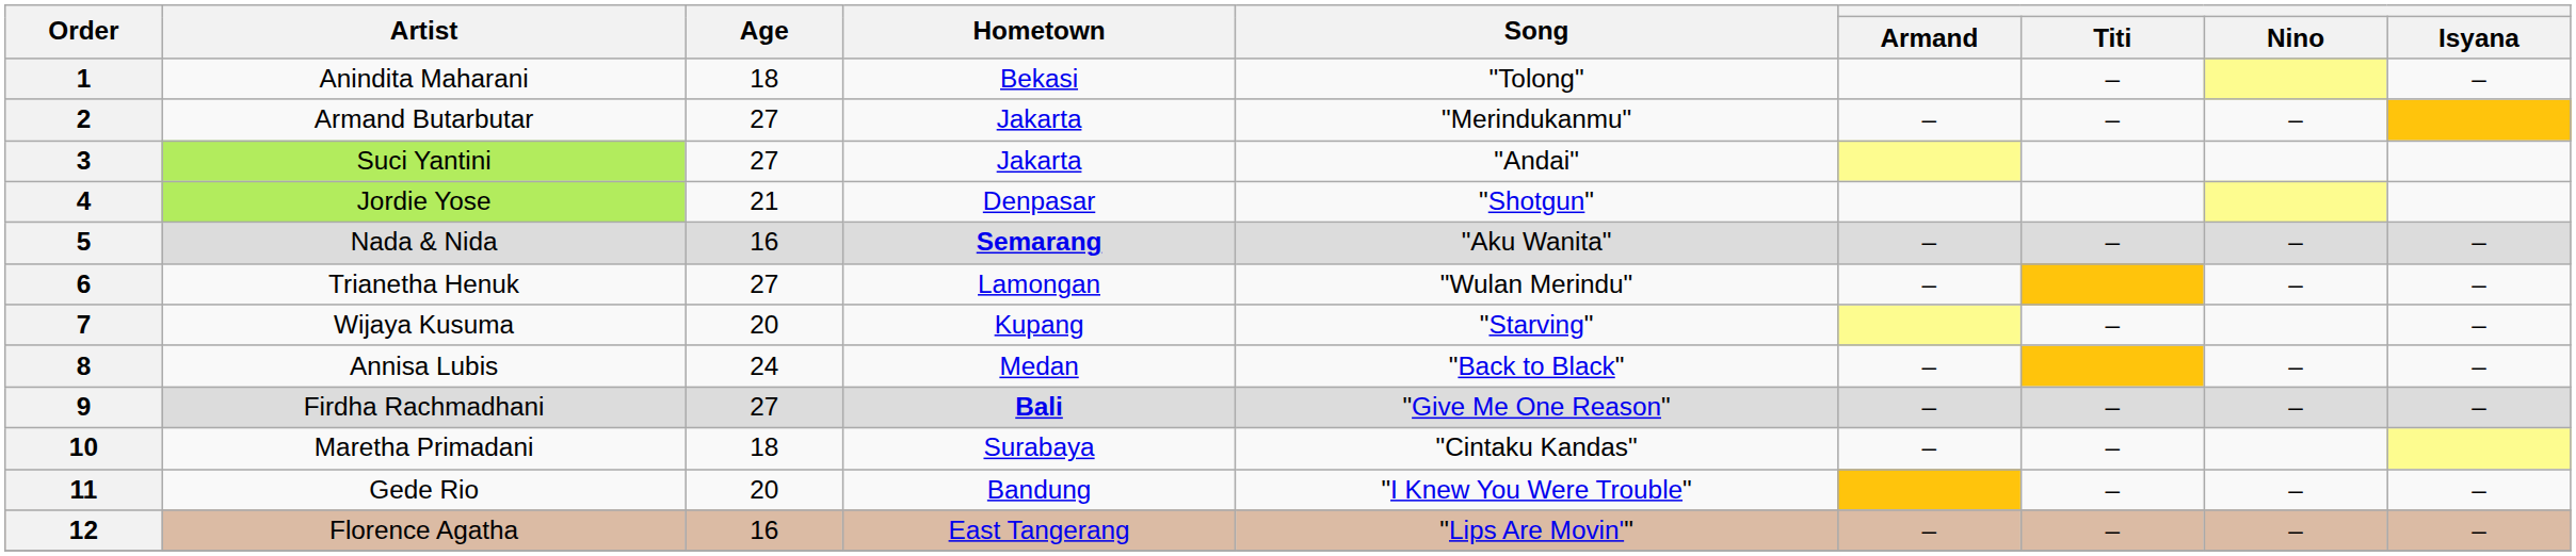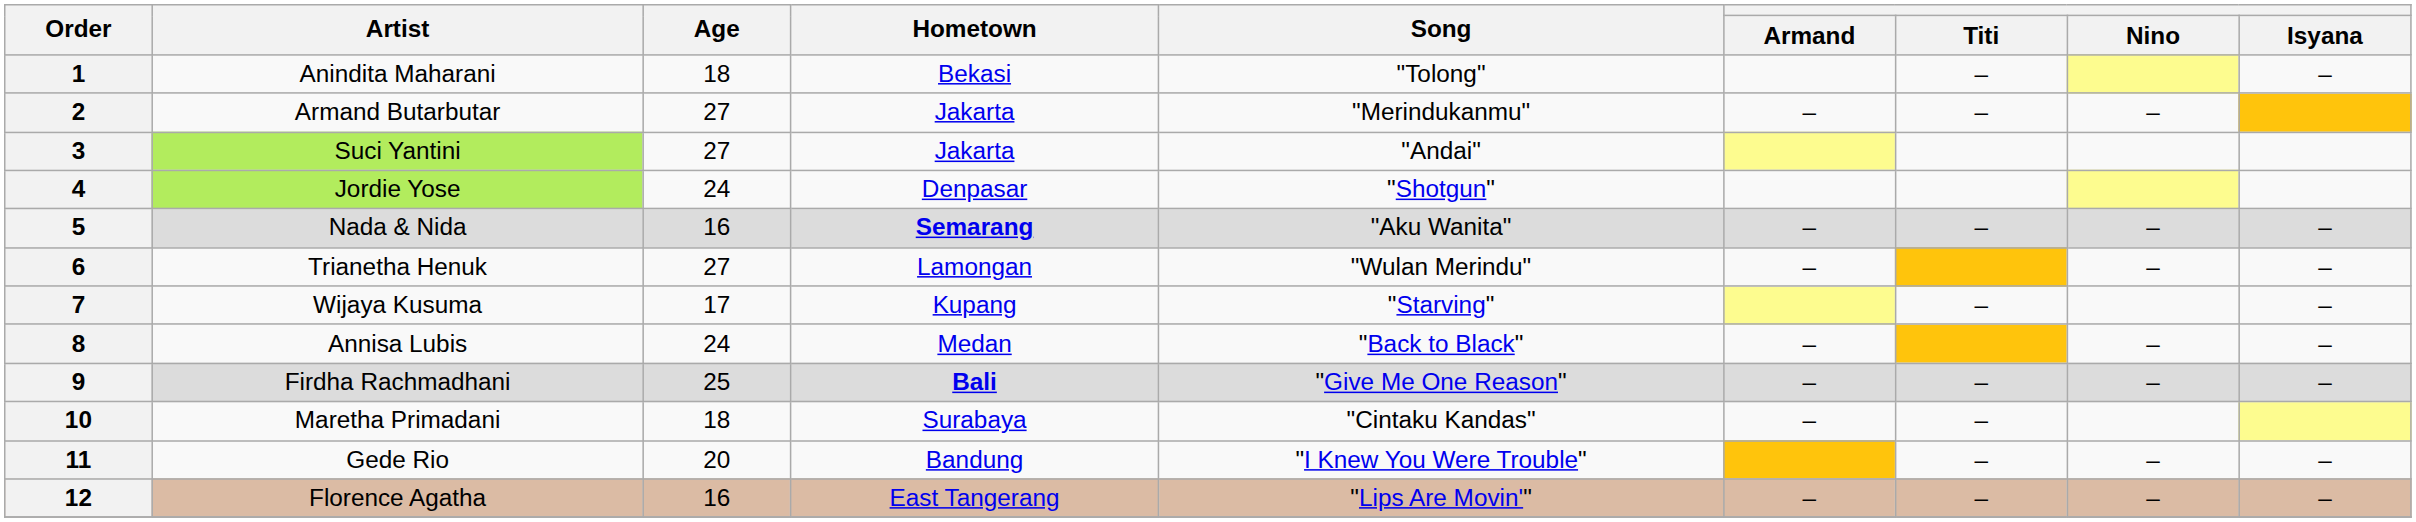 <table class="wikitable" style="text-align:center; width:100%;">
 <tr>
 <th scope="col" rowspan="2" width="06%">Order</th>
 <th scope="col" rowspan="2" width="20%">Artist</th>
 <th scope="col" rowspan="2" width="06%">Age</th>
 <th scope="col" rowspan="2" width="15%">Hometown</th>
 <th scope="col" rowspan="2" width="23%">Song</th>
 <th scope="col" colspan="4" width="28%"></th>
 </tr>
 <tr>
 <th width="07%">Armand</th>
 <th width="07%">Titi</th>
 <th width="07%"> Nino</th>
 <th width="07%">Isyana</th>
 </tr>
 <tr>
 <th>1</th>
 <td>Anindita Maharani</td>
 <td>18</td>
 <td><a href='#'>Bekasi</a></td>
 <td>"Tolong"</td>
 <td><strong></strong></td>
 <td>–</td>
 <td style="background:#fdfc8f;"><strong></strong></td>
 <td>–</td>
 </tr>
 <tr>
 <th>2</th>
 <td>Armand Butarbutar</td>
 <td>27</td>
 <td><a href='#'>Jakarta</a></td>
 <td>"Merindukanmu"</td>
 <td>–</td>
 <td>–</td>
 <td>–</td>
 <td style="background:#ffc40c"><strong></strong></td>
 </tr>
 <tr>
 <th>3</th>
 <td style="background:#B2EC5D">Suci Yantini</td>
 <td>27</td>
 <td><a href='#'>Jakarta</a></td>
 <td>"Andai"</td>
 <td style="background:#fdfc8f;"><strong></strong></td>
 <td><strong></strong></td>
 <td><strong></strong></td>
 <td><strong></strong></td>
 </tr>
 <tr>
 <th>4</th>
 <td style="background:#B2EC5D">Jordie Yose</td>
-<td>21</td>
+<td>24</td>
 <td><a href='#'>Denpasar</a></td>
 <td>"<a href='#'>Shotgun</a>"</td>
 <td><strong></strong></td>
 <td><strong></strong></td>
 <td style="background:#fdfc8f;"><strong></strong></td>
 <td><strong></strong></td>
 </tr>
 <tr style="background:#DCDCDC;">
 <th>5</th>
 <td>Nada & Nida</td>
 <td>16</td>
 <td><strong><a href='#'>Semarang</a></strong></td>
 <td>"Aku Wanita"</td>
 <td>–</td>
 <td>–</td>
 <td>–</td>
 <td>–</td>
 </tr>
 <tr>
 <th>6</th>
 <td>Trianetha Henuk</td>
 <td>27</td>
 <td><a href='#'>Lamongan</a></td>
 <td>"Wulan Merindu"</td>
 <td>–</td>
 <td style="background:#ffc40c"><strong></strong></td>
 <td>–</td>
 <td>–</td>
 </tr>
 <tr>
 <th>7</th>
 <td>Wijaya Kusuma</td>
-<td>20</td>
+<td>17</td>
 <td><a href='#'>Kupang</a></td>
 <td>"<a href='#'>Starving</a>"</td>
 <td style="background:#fdfc8f;"><strong></strong></td>
 <td>–</td>
 <td><strong></strong></td>
 <td>–</td>
 </tr>
 <tr>
 <th>8</th>
 <td>Annisa Lubis</td>
 <td>24</td>
 <td><a href='#'>Medan</a></td>
 <td>"<a href='#'>Back to Black</a>"</td>
 <td>–</td>
 <td style="background:#ffc40c"><strong></strong></td>
 <td>–</td>
 <td>–</td>
 </tr>
 <tr style="background:#DCDCDC;">
 <th>9</th>
 <td>Firdha Rachmadhani</td>
-<td>27</td>
+<td>25</td>
 <td><strong><a href='#'>Bali</a></strong></td>
 <td>"<a href='#'>Give Me One Reason</a>"</td>
 <td>–</td>
 <td>–</td>
 <td>–</td>
 <td>–</td>
 </tr>
 <tr>
 <th>10</th>
 <td>Maretha Primadani</td>
 <td>18</td>
 <td><a href='#'>Surabaya</a></td>
 <td>"Cintaku Kandas"</td>
 <td>–</td>
 <td>–</td>
 <td><strong></strong></td>
 <td style="background:#fdfc8f;"><strong></strong></td>
 </tr>
 <tr>
 <th>11</th>
 <td>Gede Rio</td>
 <td>20</td>
 <td><a href='#'>Bandung</a></td>
 <td>"<a href='#'>I Knew You Were Trouble</a>"</td>
 <td style="background:#ffc40c"><strong></strong></td>
 <td>–</td>
 <td>–</td>
 <td>–</td>
 </tr>
 <tr style="background:#dbbba4;">
 <th>12</th>
 <td>Florence Agatha</td>
 <td>16</td>
 <td><a href='#'>East Tangerang</a></td>
 <td>"<a href='#'>Lips Are Movin'</a>"</td>
 <td>–</td>
 <td>–</td>
 <td>–</td>
 <td>–</td>
 </tr>
 <tr>
 </tr>
 </table>
